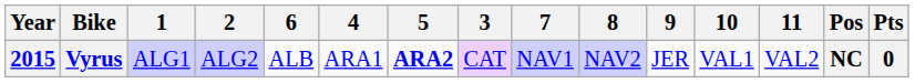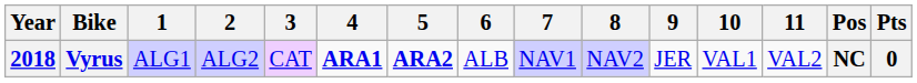 <table class="wikitable" style="text-align:center">
 <tr>
 <th>Year</th>
 <th>Bike</th>
 <th>1</th>
 <th>2</th>
-<th>6</th>
+<th>3</th>
 <th>4</th>
 <th>5</th>
-<th>3</th>
+<th>6</th>
 <th>7</th>
 <th>8</th>
 <th>9</th>
 <th>10</th>
 <th>11</th>
 <th>Pos</th>
 <th>Pts</th>
 </tr>
 <tr>
-<th><a href='#'>2015</a></th>
+<th><a href='#'>2018</a></th>
 <th><a href='#'>Vyrus</a></th>
 <td style="background:#CFCFFF;"><a href='#'>ALG1</a><br></td>
 <td style="background:#CFCFFF;"><a href='#'>ALG2</a><br></td>
+<td style="background:#EFCFFF;"><a href='#'>CAT</a><br></td>
+<td style="background:#;"><strong><a href='#'>ARA1</a><br></strong></td>
+<td style="background:#;"><strong><a href='#'>ARA2</a><br></strong></td>
 <td style="background:#;"><a href='#'>ALB</a><br></td>
-<td style="background:#;"><a href='#'>ARA1</a><br></td>
-<td style="background:#;"><strong><a href='#'>ARA2</a><br></strong></td>
-<td style="background:#EFCFFF;"><a href='#'>CAT</a><br></td>
 <td style="background:#CFCFFF;"><a href='#'>NAV1</a><br></td>
 <td style="background:#CFCFFF;"><a href='#'>NAV2</a><br></td>
 <td style="background:#;"><a href='#'>JER</a><br></td>
 <td style="background:#;"><a href='#'>VAL1</a><br></td>
 <td style="background:#;"><a href='#'>VAL2</a><br></td>
 <th>NC</th>
 <th>0</th>
 </tr>
 </table>
